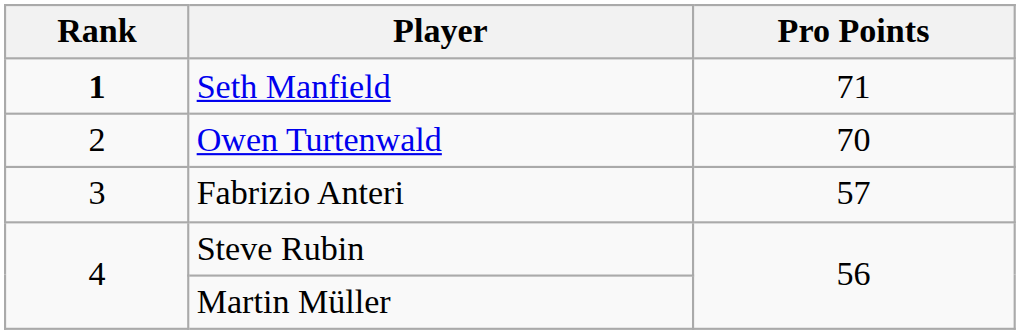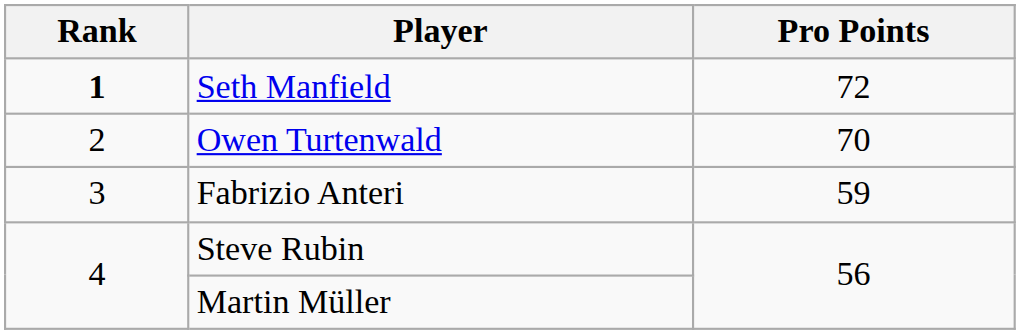 <table class="wikitable" width=30%>
 <tr>
 <th>Rank</th>
 <th>Player</th>
 <th>Pro Points</th>
 </tr>
 <tr>
 <td align=center><strong>1</strong></td>
 <td> <a href='#'>Seth Manfield</a></td>
-<td align=center>71</td>
+<td align=center>72</td>
 </tr>
 <tr>
 <td align=center>2</td>
 <td> <a href='#'>Owen Turtenwald</a></td>
 <td align=center>70</td>
 </tr>
 <tr>
 <td align=center>3</td>
 <td> Fabrizio Anteri</td>
-<td align=center>57</td>
+<td align=center>59</td>
 </tr>
 <tr>
 <td align=center rowspan=2>4</td>
 <td> Steve Rubin</td>
 <td align=center rowspan=2>56</td>
 </tr>
 <tr>
 <td> Martin Müller</td>
 </tr>
 </table>
